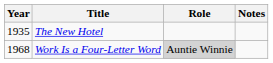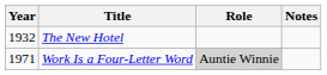 <table class="wikitable sortable">
 <tr>
 <th>Year</th>
 <th>Title</th>
 <th>Role</th>
 <th class="unsortable">Notes</th>
 </tr>
 <tr>
-<td>1935</td>
+<td>1932</td>
 <td><em><a href='#'>The New Hotel</a></em></td>
 <td></td>
 <td></td>
 </tr>
 <tr>
-<td>1968</td>
+<td>1971</td>
 <td><em><a href='#'>Work Is a Four-Letter Word</a></em></td>
 <td style="background: lightgrey;">Auntie Winnie</td>
 <td></td>
 </tr>
 </table>
